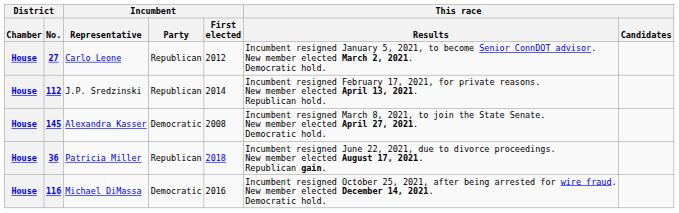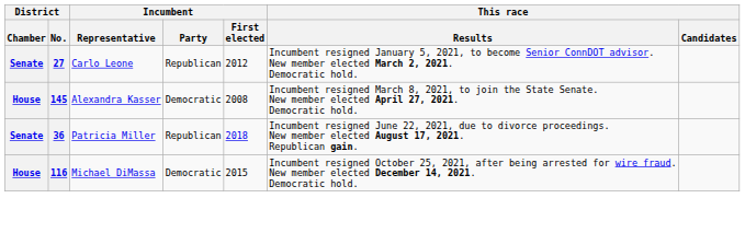 <table class="wikitable sortable">
 <tr valign=bottom>
 <th colspan="2">District</th>
 <th colspan="3">Incumbent</th>
 <th colspan="2">This race</th>
 </tr>
 <tr valign=bottom>
 <th>Chamber</th>
 <th>No.</th>
 <th>Representative</th>
 <th>Party</th>
 <th>First<br>elected</th>
 <th>Results</th>
 <th>Candidates</th>
 </tr>
 <tr>
-<th><a href='#'>House</a></th>
+<th><a href='#'>Senate</a></th>
 <th><a href='#'>27</a></th>
 <td><a href='#'>Carlo Leone</a></td>
 <td>Republican</td>
 <td>2012<br></td>
 <td>Incumbent resigned January 5, 2021, to become <a href='#'>Senior ConnDOT advisor</a>.<br>New member elected <strong>March 2, 2021</strong>.<br>Democratic hold.</td>
-<td nowrap></td>
-</tr>
-<tr>
-<th><a href='#'>House</a></th>
-<th><a href='#'>112</a></th>
-<td>J.P. Sredzinski</td>
-<td>Republican</td>
-<td>2014</td>
-<td>Incumbent resigned February 17, 2021, for private reasons.<br>New member elected <strong>April 13, 2021</strong>.<br>Republican hold.</td>
 <td nowrap></td>
 </tr>
 <tr>
 <th><a href='#'>House</a></th>
 <th><a href='#'>145</a></th>
 <td><a href='#'>Alexandra Kasser</a></td>
 <td>Democratic</td>
 <td>2008</td>
 <td>Incumbent resigned March 8, 2021, to join the State Senate.<br>New member elected <strong>April 27, 2021</strong>.<br>Democratic hold.</td>
 <td nowrap></td>
 </tr>
 <tr>
-<th><a href='#'>House</a></th>
+<th><a href='#'>Senate</a></th>
 <th><a href='#'>36</a></th>
 <td><a href='#'>Patricia Miller</a></td>
 <td>Republican</td>
 <td><a href='#'>2018</a></td>
 <td>Incumbent resigned June 22, 2021, due to divorce proceedings.<br>New member elected <strong>August 17, 2021</strong>.<br>Republican <strong>gain</strong>.</td>
 <td nowrap></td>
 </tr>
 <tr>
 <th><a href='#'>House</a></th>
 <th><a href='#'>116</a></th>
 <td><a href='#'>Michael DiMassa</a></td>
 <td>Democratic</td>
-<td>2016</td>
+<td>2015</td>
 <td>Incumbent resigned October 25, 2021, after being arrested for <a href='#'>wire fraud</a>.<br>New member elected <strong>December 14, 2021</strong>.<br>Democratic hold.</td>
 <td nowrap></td>
 </tr>
 </table>
